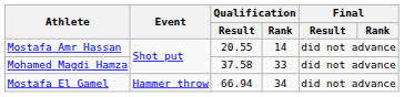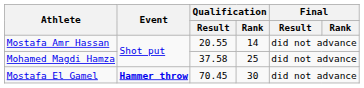 <table class=wikitable style=font-size:90%>
 <tr>
 <th rowspan=2>Athlete</th>
 <th rowspan=2>Event</th>
 <th colspan=2>Qualification</th>
 <th colspan=2>Final</th>
 </tr>
 <tr style=font-size:95%>
 <th>Result</th>
 <th>Rank</th>
 <th>Result</th>
 <th>Rank</th>
 </tr>
 <tr align=center>
 <td align=left><a href='#'>Mostafa Amr Hassan</a></td>
 <td align=left rowspan=2><a href='#'>Shot put</a></td>
 <td>20.55</td>
 <td>14</td>
 <td colspan=2>did not advance</td>
 </tr>
 <tr align=center>
 <td align=left><a href='#'>Mohamed Magdi Hamza</a></td>
 <td>37.58</td>
-<td>33</td>
+<td>25</td>
 <td colspan=2>did not advance</td>
 </tr>
 <tr align=center>
 <td align=left><a href='#'>Mostafa El Gamel</a></td>
-<td align=left><a href='#'>Hammer throw</a></td>
-<td>66.94</td>
-<td>34</td>
+<td align=left><strong><a href='#'>Hammer throw</a></strong></td>
+<td>70.45</td>
+<td>30</td>
 <td colspan=2>did not advance</td>
 </tr>
 </table>
